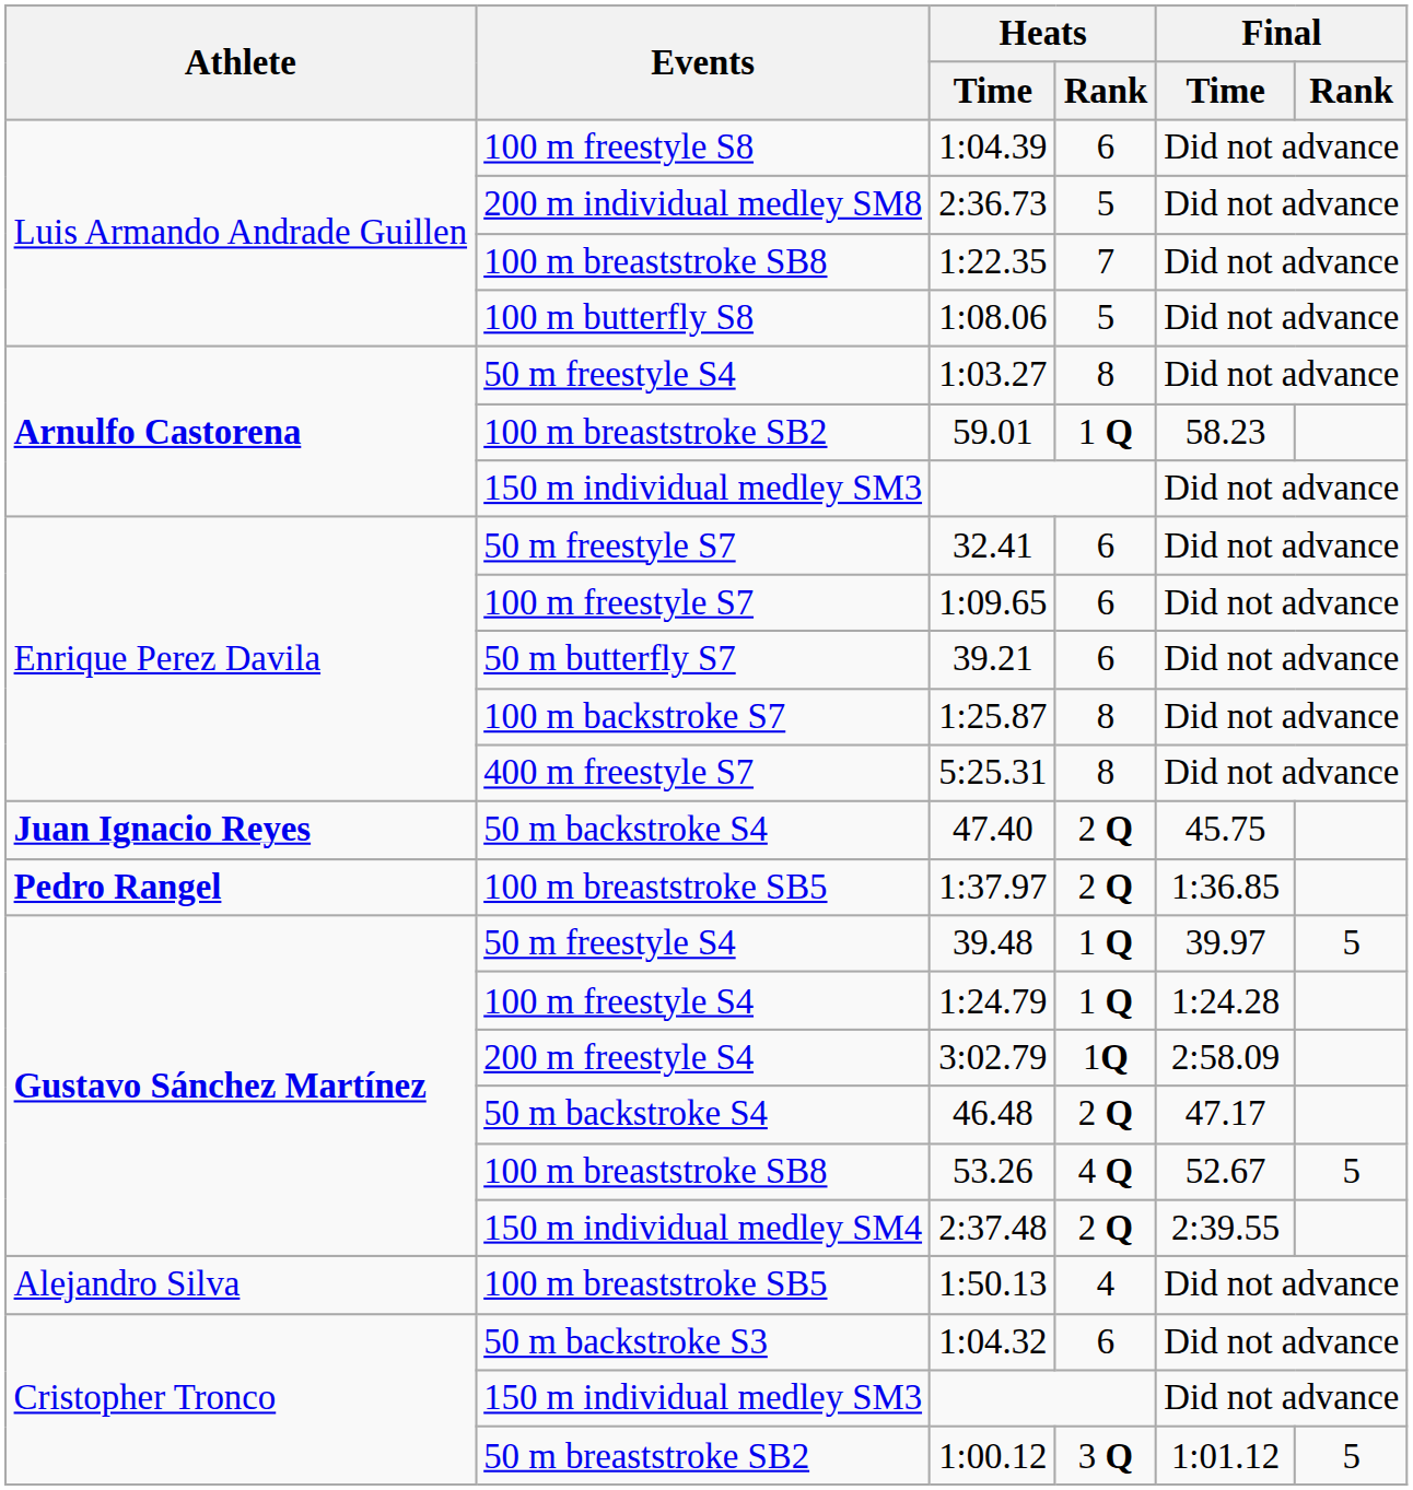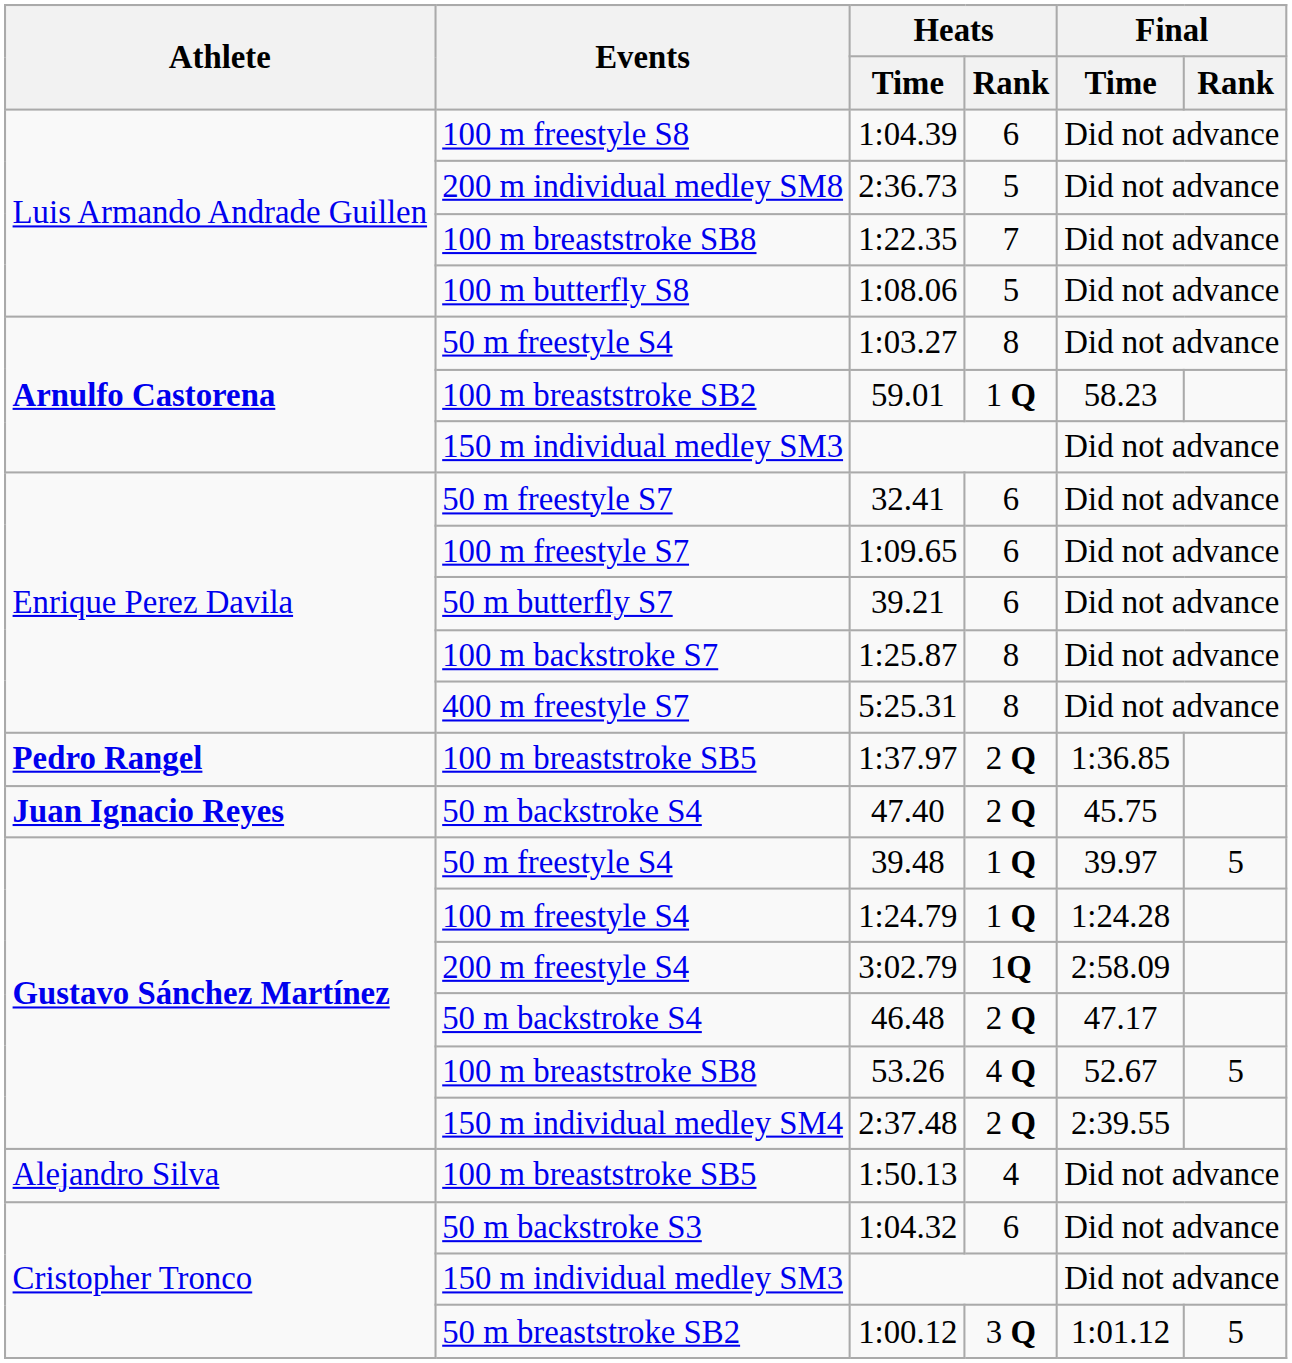 <table class=wikitable>
 <tr>
 <th rowspan="2">Athlete</th>
 <th rowspan="2">Events</th>
 <th colspan="2">Heats</th>
 <th colspan="2">Final</th>
 </tr>
 <tr>
 <th>Time</th>
 <th>Rank</th>
 <th>Time</th>
 <th>Rank</th>
 </tr>
 <tr>
 <td rowspan="4"><a href='#'>Luis Armando Andrade Guillen</a></td>
 <td><a href='#'>100 m freestyle S8</a></td>
 <td align="center">1:04.39</td>
 <td align="center">6</td>
 <td align="center" colspan=2>Did not advance</td>
 </tr>
 <tr>
 <td><a href='#'>200 m individual medley SM8</a></td>
 <td align="center">2:36.73</td>
 <td align="center">5</td>
 <td align="center" colspan=2>Did not advance</td>
 </tr>
 <tr>
 <td><a href='#'>100 m breaststroke SB8</a></td>
 <td align="center">1:22.35</td>
 <td align="center">7</td>
 <td align="center" colspan=2>Did not advance</td>
 </tr>
 <tr>
 <td><a href='#'>100 m butterfly S8</a></td>
 <td align="center">1:08.06</td>
 <td align="center">5</td>
 <td align="center" colspan=2>Did not advance</td>
 </tr>
 <tr>
 <td rowspan="3"><strong><a href='#'>Arnulfo Castorena</a></strong></td>
 <td><a href='#'>50 m freestyle S4</a></td>
 <td align="center">1:03.27</td>
 <td align="center">8</td>
 <td align="center" colspan=2>Did not advance</td>
 </tr>
 <tr>
 <td><a href='#'>100 m breaststroke SB2</a></td>
 <td align="center">59.01</td>
 <td align="center">1 <strong>Q</strong></td>
 <td align="center">58.23</td>
 <td align="center"></td>
 </tr>
 <tr>
 <td><a href='#'>150 m individual medley SM3</a></td>
 <td align="center" colspan=2></td>
 <td align="center" colspan=2>Did not advance</td>
 </tr>
 <tr>
 <td rowspan="5"><a href='#'>Enrique Perez Davila</a></td>
 <td><a href='#'>50 m freestyle S7</a></td>
 <td align="center">32.41</td>
 <td align="center">6</td>
 <td align="center" colspan=2>Did not advance</td>
 </tr>
 <tr>
 <td><a href='#'>100 m freestyle S7</a></td>
 <td align="center">1:09.65</td>
 <td align="center">6</td>
 <td align="center" colspan=2>Did not advance</td>
 </tr>
 <tr>
 <td><a href='#'>50 m butterfly S7</a></td>
 <td align="center">39.21</td>
 <td align="center">6</td>
 <td align="center" colspan=2>Did not advance</td>
 </tr>
 <tr>
 <td><a href='#'>100 m backstroke S7</a></td>
 <td align="center">1:25.87</td>
 <td align="center">8</td>
 <td align="center" colspan=2>Did not advance</td>
 </tr>
 <tr>
 <td><a href='#'>400 m freestyle S7</a></td>
 <td align="center">5:25.31</td>
 <td align="center">8</td>
 <td align="center" colspan=2>Did not advance</td>
 </tr>
 <tr>
+<td><strong><a href='#'>Pedro Rangel</a></strong></td>
+<td><a href='#'>100 m breaststroke SB5</a></td>
+<td align="center">1:37.97</td>
+<td align="center">2 <strong>Q</strong></td>
+<td align="center">1:36.85</td>
+<td align="center"></td>
+</tr>
+<tr>
 <td><strong><a href='#'>Juan Ignacio Reyes</a></strong></td>
 <td><a href='#'>50 m backstroke S4</a></td>
 <td align="center">47.40</td>
 <td align="center">2 <strong>Q</strong></td>
 <td align="center">45.75</td>
-<td align="center"></td>
-</tr>
-<tr>
-<td><strong><a href='#'>Pedro Rangel</a></strong></td>
-<td><a href='#'>100 m breaststroke SB5</a></td>
-<td align="center">1:37.97</td>
-<td align="center">2 <strong>Q</strong></td>
-<td align="center">1:36.85</td>
 <td align="center"></td>
 </tr>
 <tr>
 <td rowspan="6"><strong><a href='#'>Gustavo Sánchez Martínez</a></strong></td>
 <td><a href='#'>50 m freestyle S4</a></td>
 <td align="center">39.48</td>
 <td align="center">1 <strong>Q</strong></td>
 <td align="center">39.97</td>
 <td align="center">5</td>
 </tr>
 <tr>
 <td><a href='#'>100 m freestyle S4</a></td>
 <td align="center">1:24.79</td>
 <td align="center">1 <strong>Q</strong></td>
 <td align="center">1:24.28</td>
 <td align="center"></td>
 </tr>
 <tr>
 <td><a href='#'>200 m freestyle S4</a></td>
 <td align="center">3:02.79</td>
 <td align="center">1<strong>Q</strong></td>
 <td align="center">2:58.09</td>
 <td align="center"></td>
 </tr>
 <tr>
 <td><a href='#'>50 m backstroke S4</a></td>
 <td align="center">46.48</td>
 <td align="center">2 <strong>Q</strong></td>
 <td align="center">47.17</td>
 <td align="center"></td>
 </tr>
 <tr>
 <td><a href='#'>100 m breaststroke SB8</a></td>
 <td align="center">53.26</td>
 <td align="center">4 <strong>Q</strong></td>
 <td align="center">52.67</td>
 <td align="center">5</td>
 </tr>
 <tr>
 <td><a href='#'>150 m individual medley SM4</a></td>
 <td align="center">2:37.48</td>
 <td align="center">2 <strong>Q</strong></td>
 <td align="center">2:39.55</td>
 <td align="center"></td>
 </tr>
 <tr>
 <td><a href='#'>Alejandro Silva</a></td>
 <td><a href='#'>100 m breaststroke SB5</a></td>
 <td align="center">1:50.13</td>
 <td align="center">4</td>
 <td align="center" colspan=2>Did not advance</td>
 </tr>
 <tr>
 <td rowspan="4"><a href='#'>Cristopher Tronco</a></td>
 <td><a href='#'>50 m backstroke S3</a></td>
 <td align="center">1:04.32</td>
 <td align="center">6</td>
 <td align="center" colspan=2>Did not advance</td>
 </tr>
 <tr>
 <td><a href='#'>150 m individual medley SM3</a></td>
 <td align="center" colspan=2></td>
 <td align="center" colspan=2>Did not advance</td>
 </tr>
 <tr>
 <td><a href='#'>50 m breaststroke SB2</a></td>
 <td align="center">1:00.12</td>
 <td align="center">3 <strong>Q</strong></td>
 <td align="center">1:01.12</td>
 <td align="center">5</td>
 </tr>
 </table>
